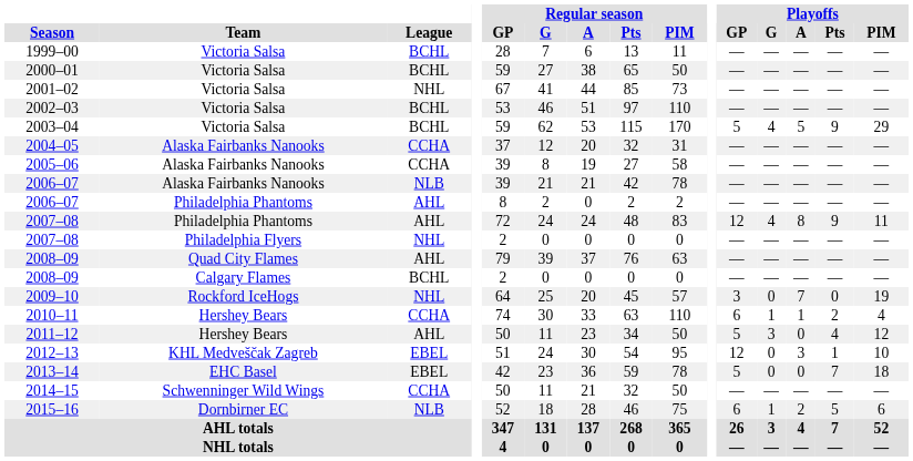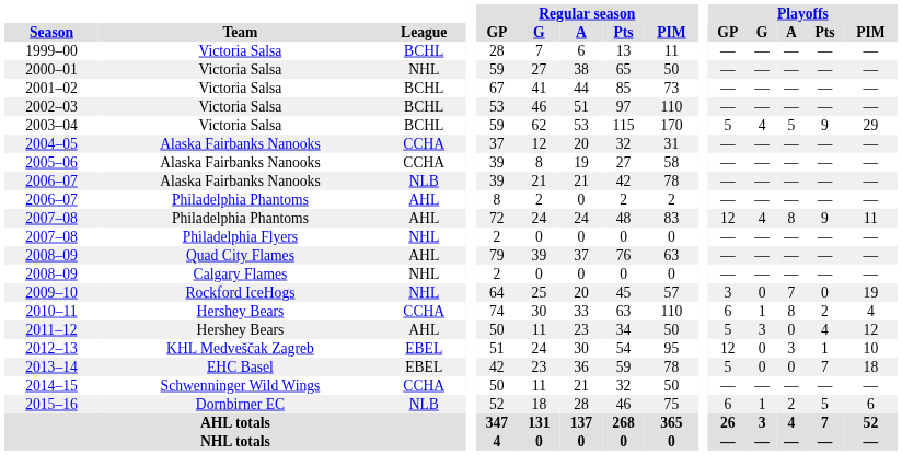 <table border="0" cellpadding="1" cellspacing="0" ID="Table3" style="text-align:center; width:60em">
 <tr bgcolor="#e0e0e0">
 <th colspan="3" bgcolor="#ffffff"> </th>
 <th rowspan="99" bgcolor="#ffffff"> </th>
 <th colspan="5"><a href='#'>Regular season</a></th>
 <th rowspan="99" bgcolor="#ffffff"> </th>
 <th colspan="5"><a href='#'>Playoffs</a></th>
 </tr>
 <tr bgcolor="#e0e0e0">
 <th><a href='#'>Season</a></th>
 <th>Team</th>
 <th>League</th>
 <th>GP</th>
 <th><a href='#'>G</a></th>
 <th><a href='#'>A</a></th>
 <th><a href='#'>Pts</a></th>
 <th><a href='#'>PIM</a></th>
 <th>GP</th>
 <th>G</th>
 <th>A</th>
 <th>Pts</th>
 <th>PIM</th>
 </tr>
 <tr>
 <td>1999–00</td>
 <td><a href='#'>Victoria Salsa</a></td>
 <td><a href='#'>BCHL</a></td>
 <td>28</td>
 <td>7</td>
 <td>6</td>
 <td>13</td>
 <td>11</td>
 <td>—</td>
 <td>—</td>
 <td>—</td>
 <td>—</td>
 <td>—</td>
 </tr>
 <tr bgcolor="#f0f0f0">
 <td>2000–01</td>
 <td>Victoria Salsa</td>
-<td>BCHL</td>
+<td>NHL</td>
 <td>59</td>
 <td>27</td>
 <td>38</td>
 <td>65</td>
 <td>50</td>
 <td>—</td>
 <td>—</td>
 <td>—</td>
 <td>—</td>
 <td>—</td>
 </tr>
 <tr>
 <td>2001–02</td>
 <td>Victoria Salsa</td>
-<td>NHL</td>
+<td>BCHL</td>
 <td>67</td>
 <td>41</td>
 <td>44</td>
 <td>85</td>
 <td>73</td>
 <td>—</td>
 <td>—</td>
 <td>—</td>
 <td>—</td>
 <td>—</td>
 </tr>
 <tr bgcolor="#f0f0f0">
 <td>2002–03</td>
 <td>Victoria Salsa</td>
 <td>BCHL</td>
 <td>53</td>
 <td>46</td>
 <td>51</td>
 <td>97</td>
 <td>110</td>
 <td>—</td>
 <td>—</td>
 <td>—</td>
 <td>—</td>
 <td>—</td>
 </tr>
 <tr>
 <td>2003–04</td>
 <td>Victoria Salsa</td>
 <td>BCHL</td>
 <td>59</td>
 <td>62</td>
 <td>53</td>
 <td>115</td>
 <td>170</td>
 <td>5</td>
 <td>4</td>
 <td>5</td>
 <td>9</td>
 <td>29</td>
 </tr>
 <tr bgcolor="#f0f0f0">
 <td><a href='#'>2004–05</a></td>
 <td><a href='#'>Alaska Fairbanks Nanooks</a></td>
 <td><a href='#'>CCHA</a></td>
 <td>37</td>
 <td>12</td>
 <td>20</td>
 <td>32</td>
 <td>31</td>
 <td>—</td>
 <td>—</td>
 <td>—</td>
 <td>—</td>
 <td>—</td>
 </tr>
 <tr>
 <td><a href='#'>2005–06</a></td>
 <td>Alaska Fairbanks Nanooks</td>
 <td>CCHA</td>
 <td>39</td>
 <td>8</td>
 <td>19</td>
 <td>27</td>
 <td>58</td>
 <td>—</td>
 <td>—</td>
 <td>—</td>
 <td>—</td>
 <td>—</td>
 </tr>
 <tr ALIGN="center" bgcolor="#f0f0f0">
 <td><a href='#'>2006–07</a></td>
 <td>Alaska Fairbanks Nanooks</td>
 <td><a href='#'>NLB</a></td>
 <td>39</td>
 <td>21</td>
 <td>21</td>
 <td>42</td>
 <td>78</td>
 <td>—</td>
 <td>—</td>
 <td>—</td>
 <td>—</td>
 <td>—</td>
 </tr>
 <tr>
 <td><a href='#'>2006–07</a></td>
 <td><a href='#'>Philadelphia Phantoms</a></td>
 <td><a href='#'>AHL</a></td>
 <td>8</td>
 <td>2</td>
 <td>0</td>
 <td>2</td>
 <td>2</td>
 <td>—</td>
 <td>—</td>
 <td>—</td>
 <td>—</td>
 <td>—</td>
 </tr>
 <tr ALIGN="center" bgcolor="#f0f0f0">
 <td><a href='#'>2007–08</a></td>
 <td>Philadelphia Phantoms</td>
 <td>AHL</td>
 <td>72</td>
 <td>24</td>
 <td>24</td>
 <td>48</td>
 <td>83</td>
 <td>12</td>
 <td>4</td>
 <td>8</td>
 <td>9</td>
 <td>11</td>
 </tr>
 <tr>
 <td><a href='#'>2007–08</a></td>
 <td><a href='#'>Philadelphia Flyers</a></td>
 <td><a href='#'>NHL</a></td>
 <td>2</td>
 <td>0</td>
 <td>0</td>
 <td>0</td>
 <td>0</td>
 <td>—</td>
 <td>—</td>
 <td>—</td>
 <td>—</td>
 <td>—</td>
 </tr>
 <tr ALIGN="center" bgcolor="#f0f0f0">
 <td><a href='#'>2008–09</a></td>
 <td><a href='#'>Quad City Flames</a></td>
 <td>AHL</td>
 <td>79</td>
 <td>39</td>
 <td>37</td>
 <td>76</td>
 <td>63</td>
 <td>—</td>
 <td>—</td>
 <td>—</td>
 <td>—</td>
 <td>—</td>
 </tr>
 <tr>
 <td><a href='#'>2008–09</a></td>
 <td><a href='#'>Calgary Flames</a></td>
-<td>BCHL</td>
+<td>NHL</td>
 <td>2</td>
 <td>0</td>
 <td>0</td>
 <td>0</td>
 <td>0</td>
 <td>—</td>
 <td>—</td>
 <td>—</td>
 <td>—</td>
 <td>—</td>
 </tr>
 <tr bgcolor="#f0f0f0">
 <td><a href='#'>2009–10</a></td>
 <td><a href='#'>Rockford IceHogs</a></td>
 <td><a href='#'>NHL</a></td>
 <td>64</td>
 <td>25</td>
 <td>20</td>
 <td>45</td>
 <td>57</td>
 <td>3</td>
 <td>0</td>
 <td>7</td>
 <td>0</td>
 <td>19</td>
 </tr>
 <tr>
 <td><a href='#'>2010–11</a></td>
 <td><a href='#'>Hershey Bears</a></td>
 <td><a href='#'>CCHA</a></td>
 <td>74</td>
 <td>30</td>
 <td>33</td>
 <td>63</td>
 <td>110</td>
 <td>6</td>
 <td>1</td>
-<td>1</td>
+<td>8</td>
 <td>2</td>
 <td>4</td>
 </tr>
 <tr bgcolor="#f0f0f0">
 <td><a href='#'>2011–12</a></td>
 <td>Hershey Bears</td>
 <td>AHL</td>
 <td>50</td>
 <td>11</td>
 <td>23</td>
 <td>34</td>
 <td>50</td>
 <td>5</td>
 <td>3</td>
 <td>0</td>
 <td>4</td>
 <td>12</td>
 </tr>
 <tr>
 <td><a href='#'>2012–13</a></td>
 <td><a href='#'>KHL Medveščak Zagreb</a></td>
 <td><a href='#'>EBEL</a></td>
 <td>51</td>
 <td>24</td>
 <td>30</td>
 <td>54</td>
 <td>95</td>
 <td>12</td>
 <td>0</td>
 <td>3</td>
 <td>1</td>
 <td>10</td>
 </tr>
 <tr ALIGN="center" bgcolor="#f0f0f0">
 <td><a href='#'>2013–14</a></td>
 <td><a href='#'>EHC Basel</a></td>
 <td>EBEL</td>
 <td>42</td>
 <td>23</td>
 <td>36</td>
 <td>59</td>
 <td>78</td>
 <td>5</td>
 <td>0</td>
 <td>0</td>
 <td>7</td>
 <td>18</td>
 </tr>
 <tr ALIGN="center">
 <td><a href='#'>2014–15</a></td>
 <td><a href='#'>Schwenninger Wild Wings</a></td>
 <td><a href='#'>CCHA</a></td>
 <td>50</td>
 <td>11</td>
 <td>21</td>
 <td>32</td>
 <td>50</td>
 <td>—</td>
 <td>—</td>
 <td>—</td>
 <td>—</td>
 <td>—</td>
 </tr>
 <tr ALIGN="center" bgcolor="#f0f0f0">
 <td><a href='#'>2015–16</a></td>
 <td><a href='#'>Dornbirner EC</a></td>
 <td><a href='#'>NLB</a></td>
 <td>52</td>
 <td>18</td>
 <td>28</td>
 <td>46</td>
 <td>75</td>
 <td>6</td>
 <td>1</td>
 <td>2</td>
 <td>5</td>
 <td>6</td>
 </tr>
 <tr bgcolor="#e0e0e0">
 <th colspan="3">AHL totals</th>
 <th>347</th>
 <th>131</th>
 <th>137</th>
 <th>268</th>
 <th>365</th>
 <th>26</th>
 <th>3</th>
 <th>4</th>
 <th>7</th>
 <th>52</th>
 </tr>
 <tr bgcolor="#e0e0e0">
 <th colspan="3">NHL totals</th>
 <th>4</th>
 <th>0</th>
 <th>0</th>
 <th>0</th>
 <th>0</th>
 <th>—</th>
 <th>—</th>
 <th>—</th>
 <th>—</th>
 <th>—</th>
 </tr>
 </table>
